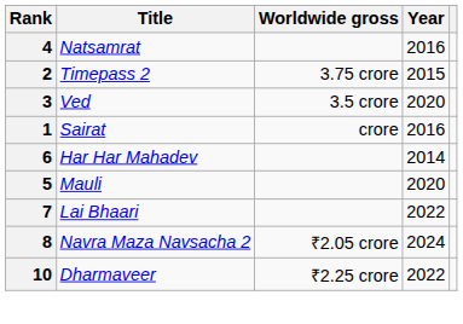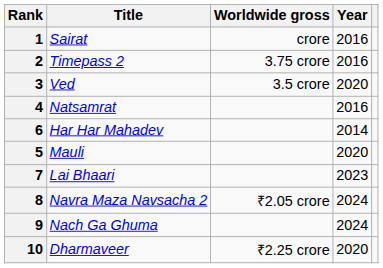 <table class="wikitable sortable plainrowheaders">
 <tr>
 <th scope="col">Rank</th>
 <th scope="col">Title</th>
 <th scope="col">Worldwide gross</th>
 <th scope="col">Year</th>
 <th scope="col" class="unsortable"></th>
 </tr>
 <tr>
-<th scope="row" style=text-align:right>4</th>
-<td><em><a href='#'>Natsamrat</a></em></td>
-<td align="right"></td>
+<th scope="row" style=text-align:right>1</th>
+<td><em><a href='#'>Sairat</a></em></td>
+<td align="right"> crore</td>
 <td align="center">2016</td>
-<td align="center"></td>
+<td style="text-align:center;"></td>
 </tr>
 <tr>
 <th scope="row" style=text-align:right>2</th>
 <td><em><a href='#'>Timepass 2</a></em></td>
 <td align="right">3.75 crore</td>
-<td align="center">2015</td>
+<td align="center">2016</td>
 <td style="text-align:center;"></td>
 </tr>
 <tr>
 <th scope="row" style=text-align:right>3</th>
 <td><em><a href='#'>Ved</a></em></td>
 <td align="right">3.5 crore</td>
 <td align="center">2020</td>
 <td align="center"></td>
 </tr>
 <tr>
-<th scope="row" style=text-align:right>1</th>
-<td><em><a href='#'>Sairat</a></em></td>
-<td align="right"> crore</td>
+<th scope="row" style=text-align:right>4</th>
+<td><em><a href='#'>Natsamrat</a></em></td>
+<td align="right"></td>
 <td align="center">2016</td>
-<td style="text-align:center;"></td>
+<td align="center"></td>
 </tr>
 <tr>
 <th scope="row" style="text-align:right">6</th>
 <td><em><a href='#'>Har Har Mahadev</a></em></td>
 <td align="right"></td>
 <td align="center">2014</td>
 <td align="center"></td>
 </tr>
 <tr>
 <th scope="row" style=text-align:right>5</th>
 <td><em><a href='#'>Mauli</a></em></td>
 <td align="right"></td>
 <td align="center">2020</td>
 <td align="center"></td>
 </tr>
 <tr>
 <th scope="row" style=text-align:right>7</th>
 <td><em><a href='#'>Lai Bhaari</a></em></td>
 <td align="right"></td>
-<td align="center">2022</td>
+<td align="center">2023</td>
 <td align="center"></td>
 </tr>
 <tr>
 <th scope="row" style=text-align:right>8</th>
 <td><em><a href='#'>Navra Maza Navsacha 2</a></em></td>
 <td align="right">₹2.05 crore</td>
 <td align="center">2024</td>
 <td align="center"></td>
 </tr>
 <tr>
+<th scope="row" style=text-align:right>9</th>
+<td><em><a href='#'>Nach Ga Ghuma</a></em></td>
+<td align="right"></td>
+<td align="center">2024</td>
+<td align="center"></td>
+</tr>
+<tr>
 <th scope="row" style=text-align:right>10</th>
 <td><em><a href='#'>Dharmaveer</a></em></td>
 <td align="right">₹2.25 crore</td>
-<td align="center">2022</td>
+<td align="center">2020</td>
 <td align="center"></td>
 </tr>
 </table>
